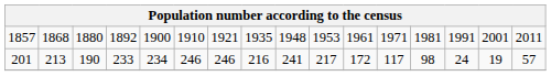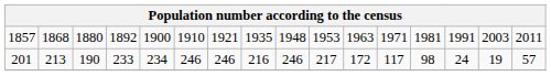 <table class="wikitable" style="margin: 0.5em auto; text-align: center;">
 <tr>
 <th colspan="16">Population number according to the census</th>
 </tr>
 <tr>
 <td>1857</td>
 <td>1868</td>
 <td>1880</td>
 <td>1892</td>
 <td>1900</td>
 <td>1910</td>
 <td>1921</td>
 <td>1935</td>
 <td>1948</td>
 <td>1953</td>
-<td>1961</td>
+<td>1963</td>
 <td>1971</td>
 <td>1981</td>
 <td>1991</td>
-<td>2001</td>
+<td>2003</td>
 <td>2011</td>
 </tr>
 <tr>
 <td>201</td>
 <td>213</td>
 <td>190</td>
 <td>233</td>
 <td>234</td>
 <td>246</td>
 <td>246</td>
 <td>216</td>
-<td>241</td>
+<td>246</td>
 <td>217</td>
 <td>172</td>
 <td>117</td>
 <td>98</td>
 <td>24</td>
 <td>19</td>
 <td>57</td>
 </tr>
 <tr>
 </tr>
 </table>
